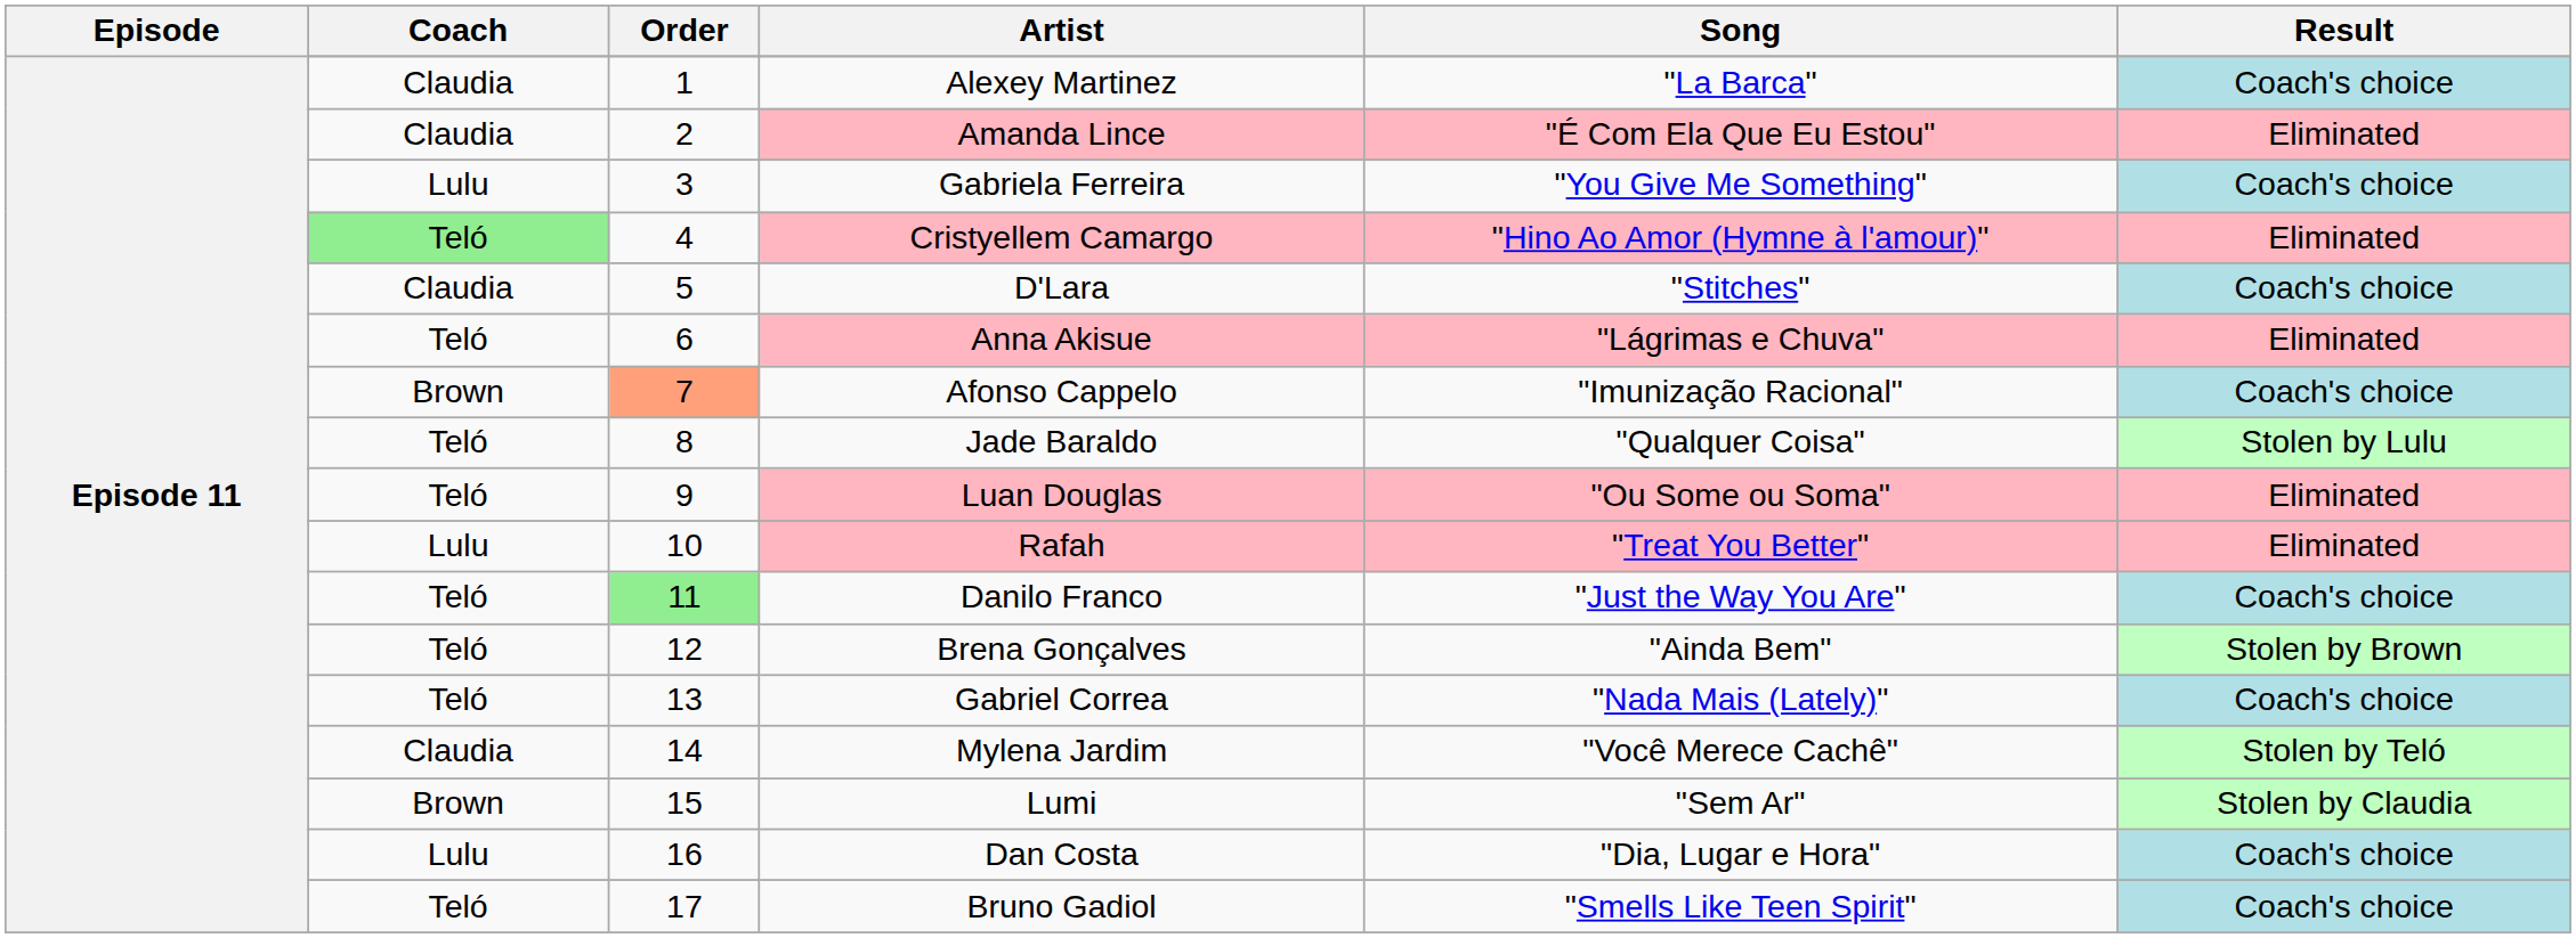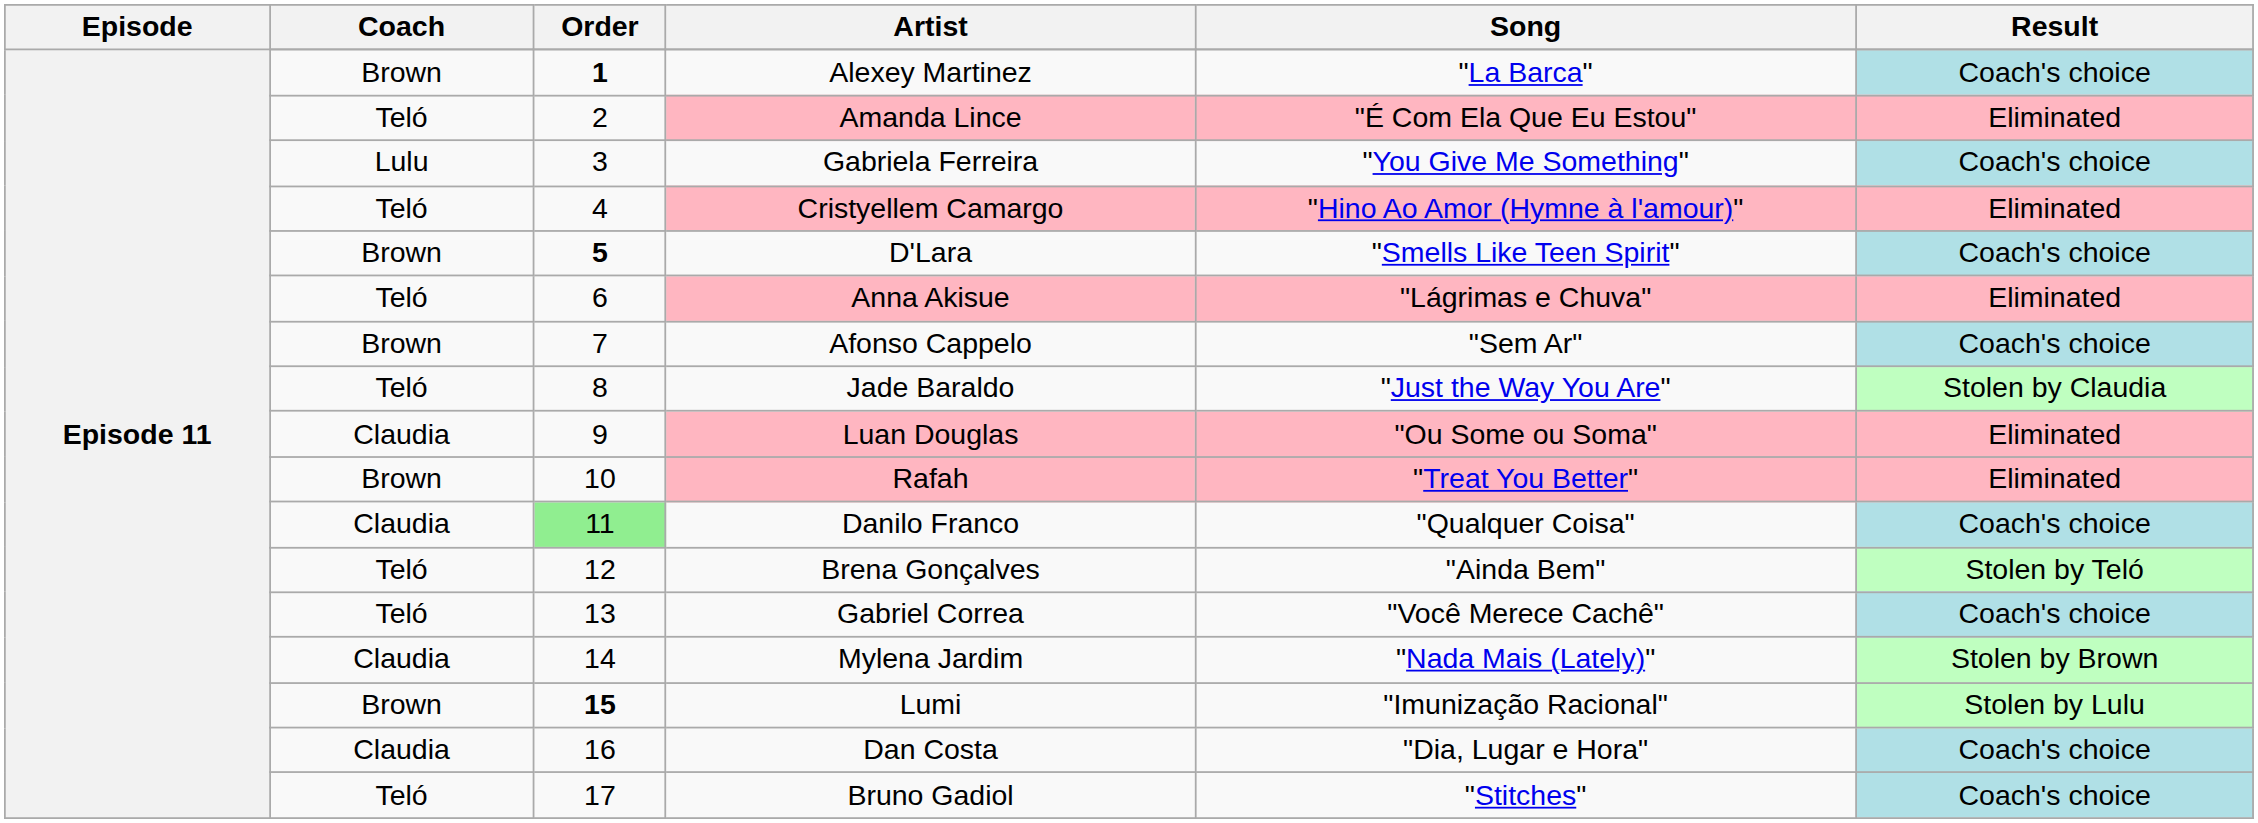 <table class="wikitable" style="text-align:center; width:100%;">
 <tr>
 <th scope="col" width="10%">Episode</th>
 <th scope="col" width="10%">Coach</th>
 <th scope="col" width="05%">Order</th>
 <th scope="col" width="20%">Artist</th>
 <th scope="col" width="25%">Song</th>
 <th scope="col" width="15%">Result</th>
 </tr>
 <tr>
 <th scope="col" rowspan="18">Episode 11<br></th>
 </tr>
 <tr>
-<td>Claudia</td>
-<td>1</td>
+<td>Brown</td>
+<td><strong>1</strong></td>
 <td>Alexey Martinez</td>
 <td>"<a href='#'>La Barca</a>"</td>
 <td bgcolor="B0E0E6">Coach's choice</td>
 </tr>
 <tr>
-<td>Claudia</td>
+<td>Teló</td>
 <td>2</td>
 <td bgcolor="FFB6C1">Amanda Lince</td>
 <td bgcolor="FFB6C1">"É Com Ela Que Eu Estou"</td>
 <td bgcolor="FFB6C1">Eliminated</td>
 </tr>
 <tr>
 <td>Lulu</td>
 <td>3</td>
 <td>Gabriela Ferreira</td>
 <td>"<a href='#'>You Give Me Something</a>"</td>
 <td bgcolor="B0E0E6">Coach's choice</td>
 </tr>
 <tr>
-<td style="background: lightgreen;">Teló</td>
+<td>Teló</td>
 <td>4</td>
 <td bgcolor="FFB6C1">Cristyellem Camargo</td>
 <td bgcolor="FFB6C1">"<a href='#'>Hino Ao Amor (Hymne à l'amour)</a>"</td>
 <td bgcolor="FFB6C1">Eliminated</td>
 </tr>
 <tr>
-<td>Claudia</td>
-<td>5</td>
+<td>Brown</td>
+<td><strong>5</strong></td>
 <td>D'Lara</td>
-<td>"<a href='#'>Stitches</a>"</td>
+<td>"<a href='#'>Smells Like Teen Spirit</a>"</td>
 <td bgcolor="B0E0E6">Coach's choice</td>
 </tr>
 <tr>
 <td>Teló</td>
 <td>6</td>
 <td bgcolor="FFB6C1">Anna Akisue</td>
 <td bgcolor="FFB6C1">"Lágrimas e Chuva"</td>
 <td bgcolor="FFB6C1">Eliminated</td>
 </tr>
 <tr>
 <td>Brown</td>
-<td style="background: lightsalmon;">7</td>
+<td>7</td>
 <td>Afonso Cappelo</td>
-<td>"Imunização Racional"</td>
+<td>"Sem Ar"</td>
 <td bgcolor="B0E0E6">Coach's choice</td>
 </tr>
 <tr>
 <td>Teló</td>
 <td>8</td>
 <td>Jade Baraldo</td>
-<td>"Qualquer Coisa"</td>
-<td bgcolor="BFFFC0">Stolen by Lulu</td>
+<td>"<a href='#'>Just the Way You Are</a>"</td>
+<td bgcolor="BFFFC0">Stolen by Claudia</td>
 </tr>
 <tr>
-<td>Teló</td>
+<td>Claudia</td>
 <td>9</td>
 <td bgcolor="FFB6C1">Luan Douglas</td>
 <td bgcolor="FFB6C1">"Ou Some ou Soma"</td>
 <td bgcolor="FFB6C1">Eliminated</td>
 </tr>
 <tr>
-<td>Lulu</td>
+<td>Brown</td>
 <td>10</td>
 <td bgcolor="FFB6C1">Rafah</td>
 <td bgcolor="FFB6C1">"<a href='#'>Treat You Better</a>"</td>
 <td bgcolor="FFB6C1">Eliminated</td>
 </tr>
 <tr>
-<td>Teló</td>
+<td>Claudia</td>
 <td style="background: lightgreen;">11</td>
 <td>Danilo Franco</td>
-<td>"<a href='#'>Just the Way You Are</a>"</td>
+<td>"Qualquer Coisa"</td>
 <td bgcolor="B0E0E6">Coach's choice</td>
 </tr>
 <tr>
 <td>Teló</td>
 <td>12</td>
 <td>Brena Gonçalves</td>
 <td>"Ainda Bem"</td>
-<td bgcolor="BFFFC0">Stolen by Brown</td>
+<td bgcolor="BFFFC0">Stolen by Teló</td>
 </tr>
 <tr>
 <td>Teló</td>
 <td>13</td>
 <td>Gabriel Correa</td>
-<td>"<a href='#'>Nada Mais (Lately)</a>"</td>
+<td>"Você Merece Cachê"</td>
 <td bgcolor="B0E0E6">Coach's choice</td>
 </tr>
 <tr>
 <td>Claudia</td>
 <td>14</td>
 <td>Mylena Jardim</td>
-<td>"Você Merece Cachê"</td>
-<td bgcolor="BFFFC0">Stolen by Teló</td>
+<td>"<a href='#'>Nada Mais (Lately)</a>"</td>
+<td bgcolor="BFFFC0">Stolen by Brown</td>
 </tr>
 <tr>
 <td>Brown</td>
-<td>15</td>
+<td><strong>15</strong></td>
 <td>Lumi</td>
-<td>"Sem Ar"</td>
-<td bgcolor="BFFFC0">Stolen by Claudia</td>
+<td>"Imunização Racional"</td>
+<td bgcolor="BFFFC0">Stolen by Lulu</td>
 </tr>
 <tr>
-<td>Lulu</td>
+<td>Claudia</td>
 <td>16</td>
 <td>Dan Costa</td>
 <td>"Dia, Lugar e Hora"</td>
 <td bgcolor="B0E0E6">Coach's choice</td>
 </tr>
 <tr>
 <td>Teló</td>
 <td>17</td>
 <td>Bruno Gadiol</td>
-<td>"<a href='#'>Smells Like Teen Spirit</a>"</td>
+<td>"<a href='#'>Stitches</a>"</td>
 <td bgcolor="B0E0E6">Coach's choice</td>
 </tr>
 <tr>
 </tr>
 </table>
